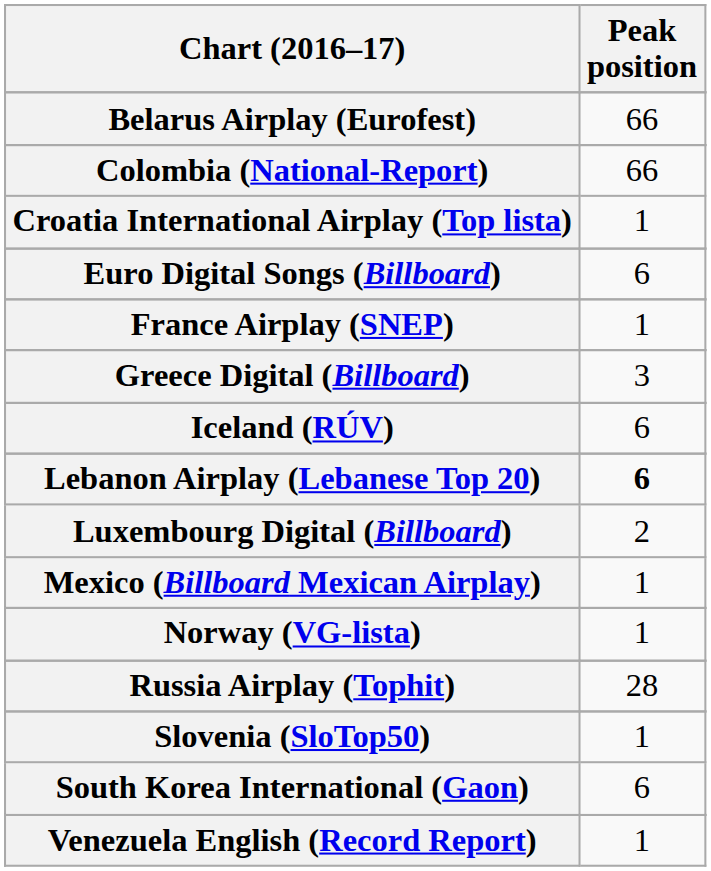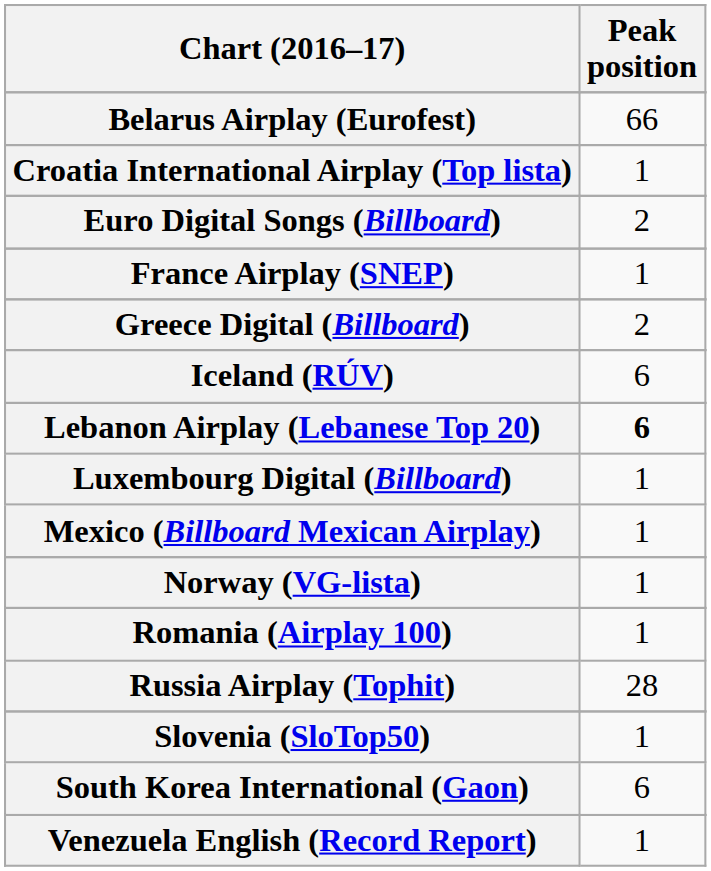 <table class="wikitable sortable plainrowheaders" style="text-align:center">
 <tr>
 <th scope="col">Chart (2016–17)</th>
 <th scope="col">Peak<br> position</th>
 </tr>
 <tr>
 </tr>
 <tr>
 </tr>
 <tr>
 <th scope="row">Belarus Airplay (Eurofest)</th>
 <td>66</td>
 </tr>
 <tr>
 </tr>
 <tr>
 </tr>
 <tr>
 </tr>
 <tr>
 </tr>
 <tr>
 </tr>
 <tr>
 </tr>
 <tr>
-<th scope="row">Colombia (<a href='#'>National-Report</a>)</th>
-<td>66</td>
-</tr>
-<tr>
 <th scope="row">Croatia International Airplay (<a href='#'>Top lista</a>)</th>
 <td>1</td>
 </tr>
 <tr>
 </tr>
 <tr>
 </tr>
 <tr>
 </tr>
 <tr>
 <th scope="row">Euro Digital Songs (<em><a href='#'>Billboard</a></em>)</th>
-<td>6</td>
+<td>2</td>
 </tr>
 <tr>
 </tr>
 <tr>
 </tr>
 <tr>
 <th scope="row">France Airplay (<a href='#'>SNEP</a>)</th>
 <td style="text-align:center;">1</td>
 </tr>
 <tr>
 </tr>
 <tr>
 <th scope="row">Greece Digital (<em><a href='#'>Billboard</a></em>)</th>
-<td>3</td>
+<td>2</td>
 </tr>
 <tr>
 </tr>
 <tr>
 </tr>
 <tr>
 <th scope="row">Iceland (<a href='#'>RÚV</a>)</th>
 <td>6</td>
 </tr>
 <tr>
 </tr>
 <tr>
 </tr>
 <tr>
 </tr>
 <tr>
 </tr>
 <tr>
 <th scope="row">Lebanon Airplay (<a href='#'>Lebanese Top 20</a>)</th>
 <td><strong>6</strong></td>
 </tr>
 <tr>
 <th scope="row">Luxembourg Digital (<em><a href='#'>Billboard</a></em>)</th>
-<td>2</td>
+<td>1</td>
 </tr>
 <tr>
 <th scope="row">Mexico (<a href='#'><em>Billboard</em> Mexican Airplay</a>)</th>
 <td>1</td>
 </tr>
 <tr>
 </tr>
 <tr>
 </tr>
 <tr>
 </tr>
 <tr>
 <th scope="row">Norway (<a href='#'>VG-lista</a>)</th>
 <td>1</td>
 </tr>
 <tr>
 </tr>
 <tr>
+</tr>
+<tr>
+<th scope="row">Romania (<a href='#'>Airplay 100</a>)</th>
+<td>1</td>
 </tr>
 <tr>
 <th scope="row">Russia Airplay (<a href='#'>Tophit</a>)</th>
 <td>28</td>
 </tr>
 <tr>
 </tr>
 <tr>
 </tr>
 <tr>
 </tr>
 <tr>
 </tr>
 <tr>
 <th scope="row">Slovenia (<a href='#'>SloTop50</a>)</th>
 <td>1</td>
 </tr>
 <tr>
 <th scope="row">South Korea International (<a href='#'>Gaon</a>)</th>
 <td>6</td>
 </tr>
 <tr>
 </tr>
 <tr>
 </tr>
 <tr>
 </tr>
 <tr>
 </tr>
 <tr>
 </tr>
 <tr>
 </tr>
 <tr>
 </tr>
 <tr>
 </tr>
 <tr>
 </tr>
 <tr>
 </tr>
 <tr>
 <th scope="row">Venezuela English (<a href='#'>Record Report</a>)</th>
 <td>1</td>
 </tr>
 </table>
